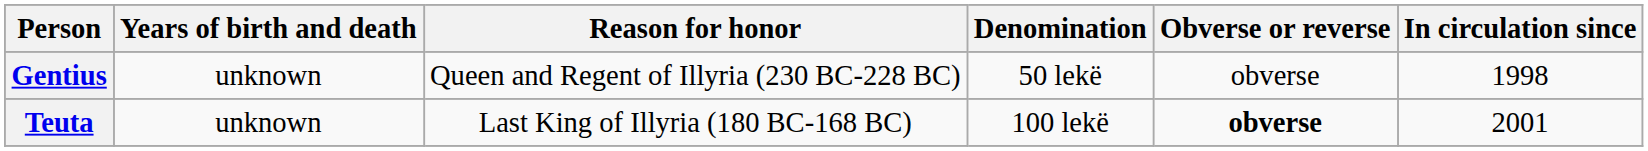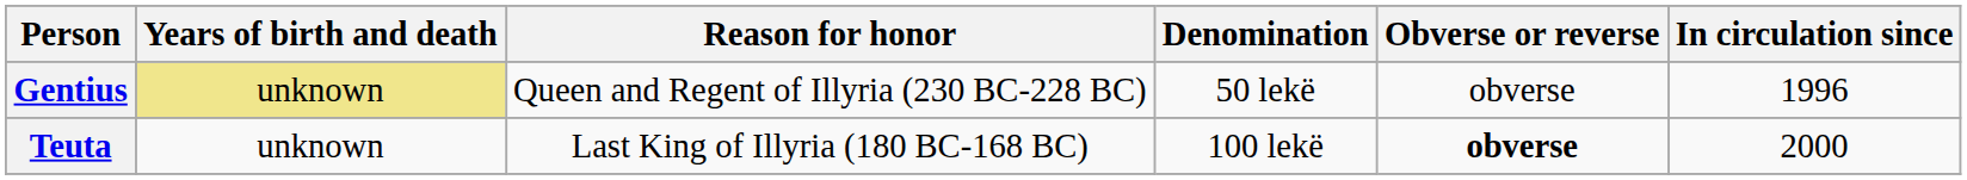 <table class="wikitable" style="font-size:95%; text-align:center;">
 <tr>
 <th>Person</th>
 <th>Years of birth and death</th>
 <th>Reason for honor</th>
 <th>Denomination</th>
 <th>Obverse or reverse</th>
 <th>In circulation since</th>
 </tr>
 <tr>
 <th><a href='#'>Gentius</a></th>
-<td>unknown</td>
+<td style="background: khaki;">unknown</td>
 <td>Queen and Regent of Illyria (230 BC-228 BC)</td>
 <td>50 lekë</td>
 <td>obverse</td>
-<td>1998</td>
+<td>1996</td>
 </tr>
 <tr>
 <th><a href='#'>Teuta</a></th>
 <td>unknown</td>
 <td>Last King of Illyria (180 BC-168 BC)</td>
 <td>100 lekë</td>
 <td><strong>obverse</strong></td>
-<td>2001</td>
+<td>2000</td>
 </tr>
 </table>
